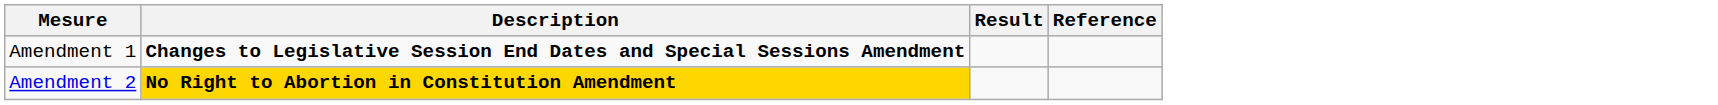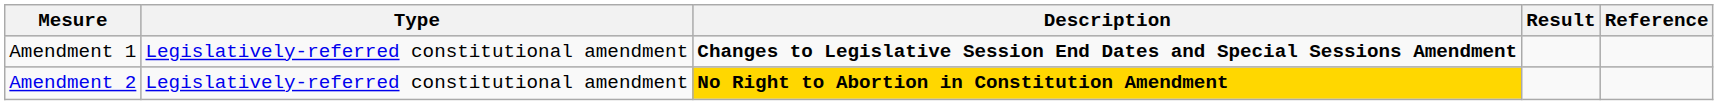 <table class="wikitable">
 <tr>
 <th>Mesure</th>
+<th>Type</th>
 <th>Description</th>
 <th>Result</th>
 <th>Reference</th>
 </tr>
 <tr>
 <td>Amendment 1</td>
+<td><a href='#'>Legislatively-referred</a> constitutional amendment</td>
 <td><strong>Changes to Legislative Session End Dates and Special Sessions Amendment</strong></td>
 <td></td>
 <td></td>
 </tr>
 <tr>
 <td><a href='#'>Amendment 2</a></td>
+<td><a href='#'>Legislatively-referred</a> constitutional amendment</td>
 <td style="background: gold;"><strong>No Right to Abortion in Constitution Amendment</strong></td>
 <td></td>
 <td></td>
 </tr>
 </table>
